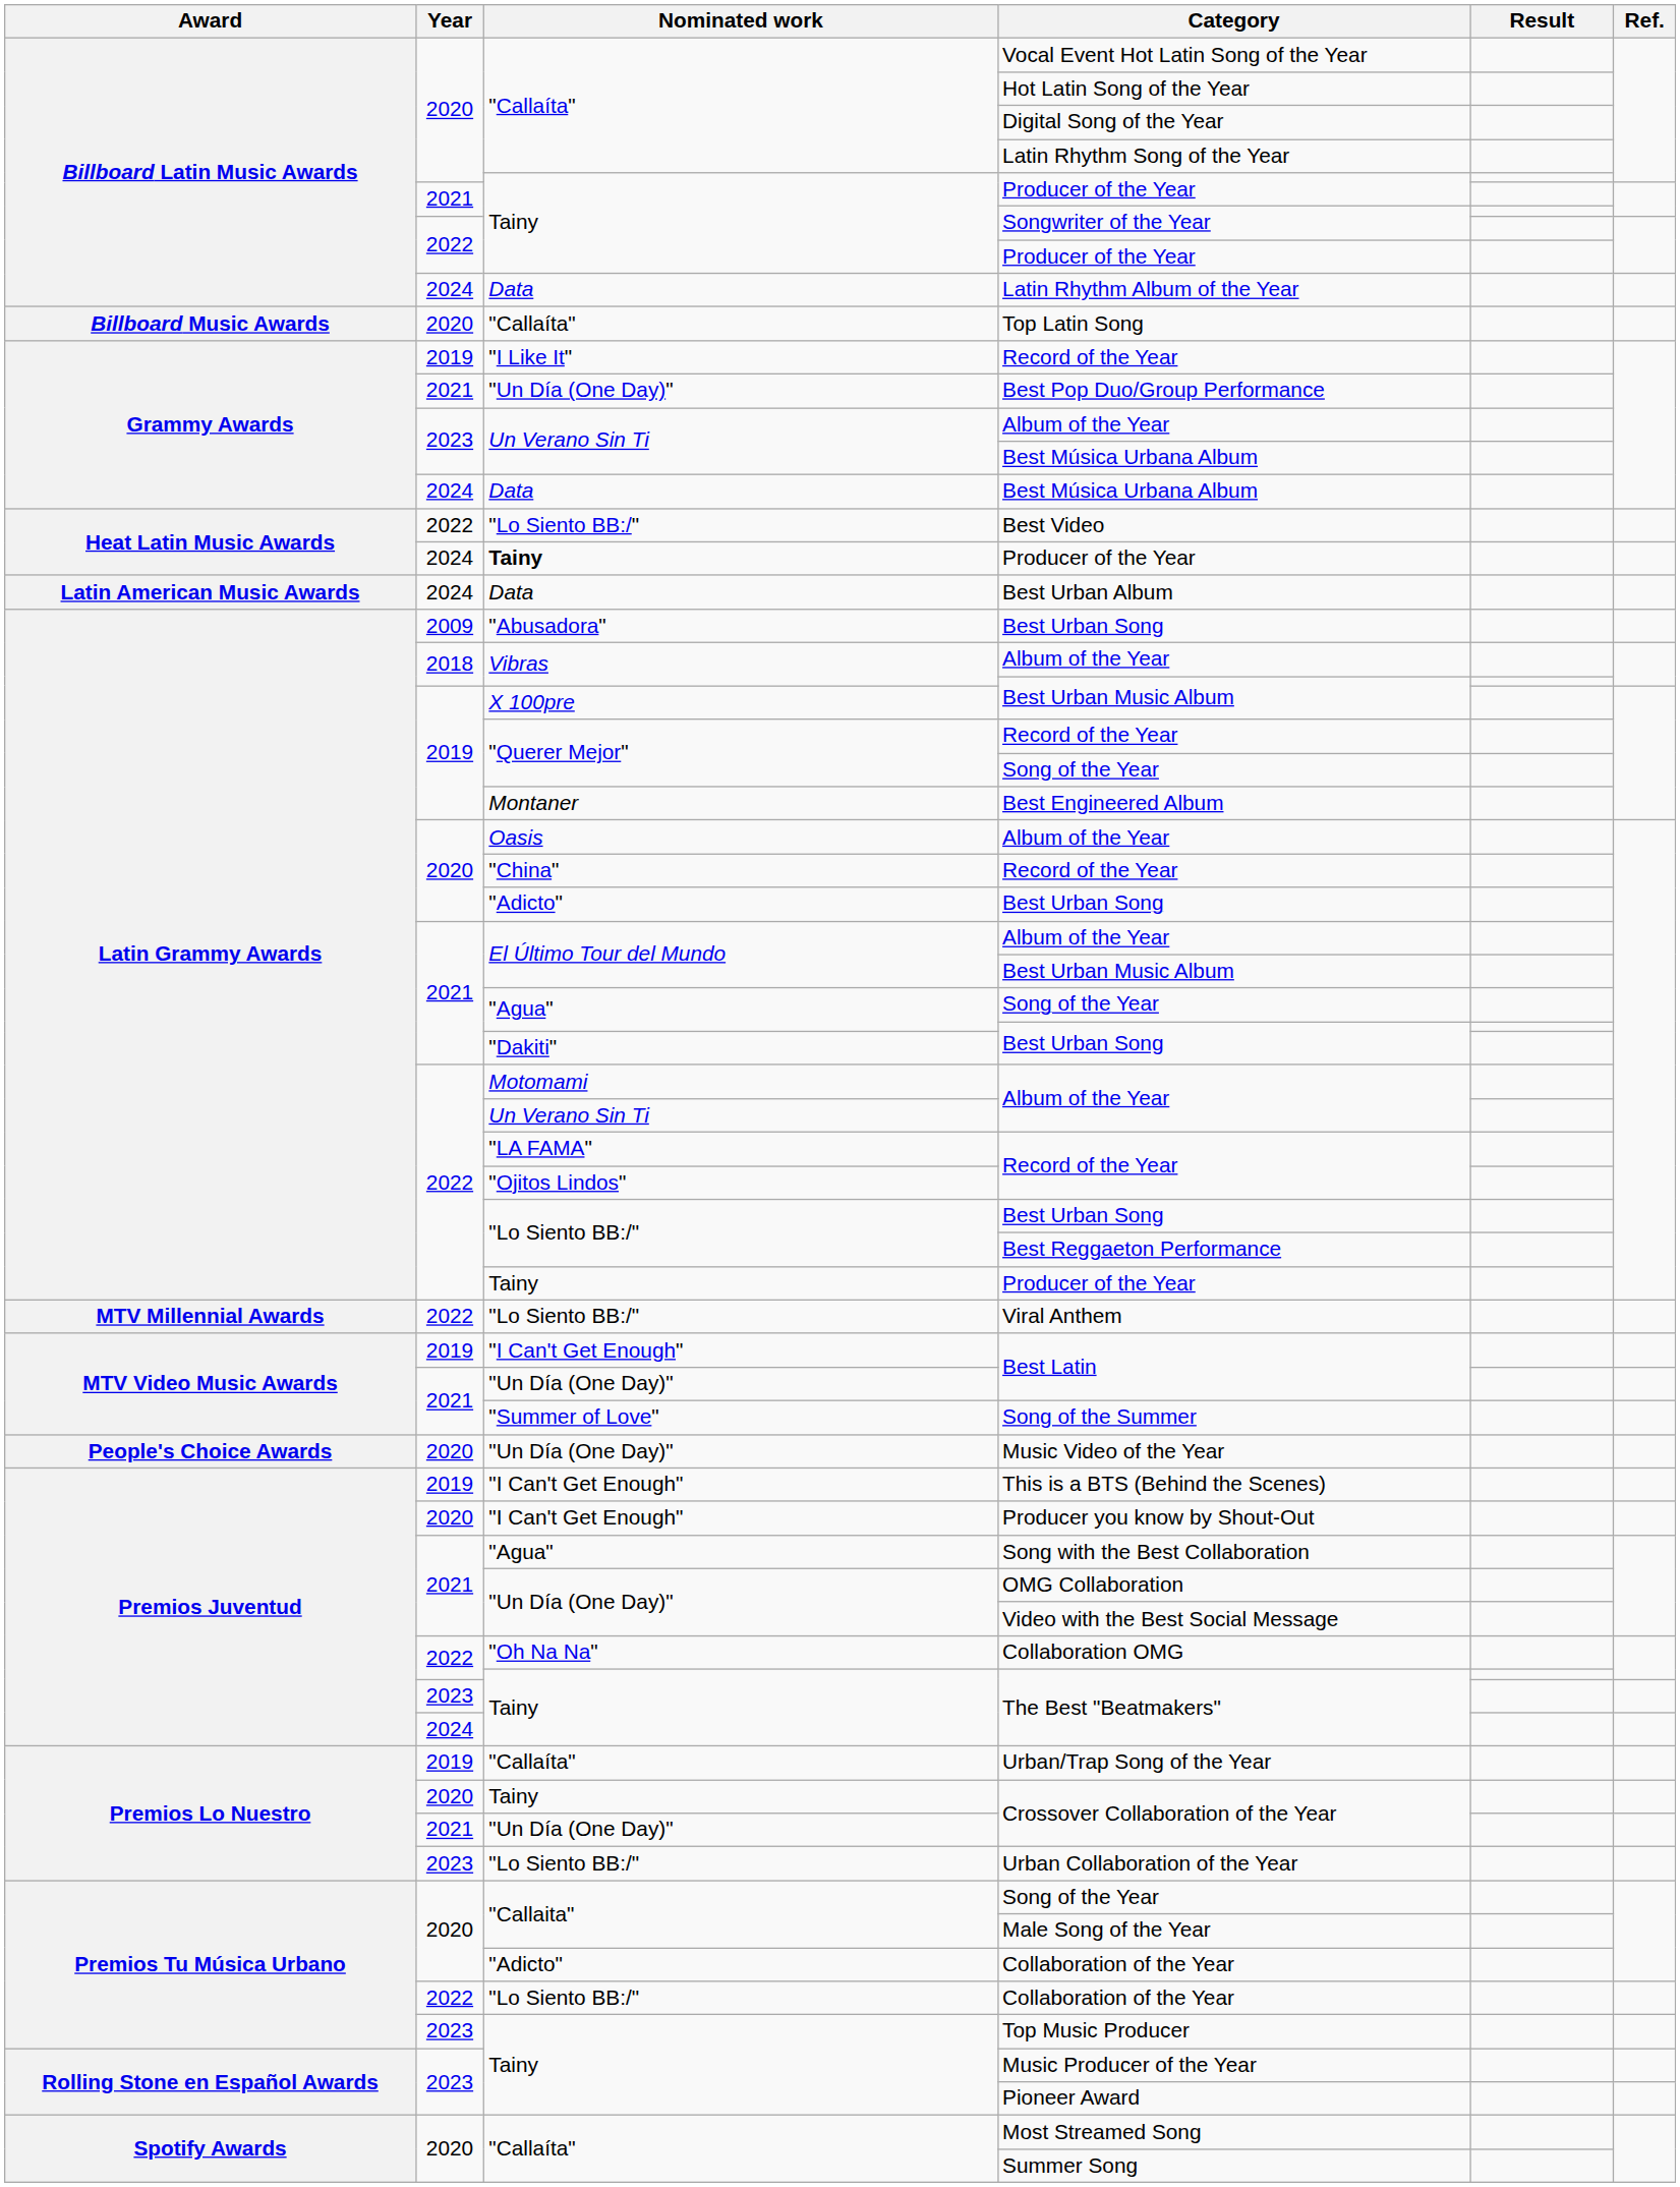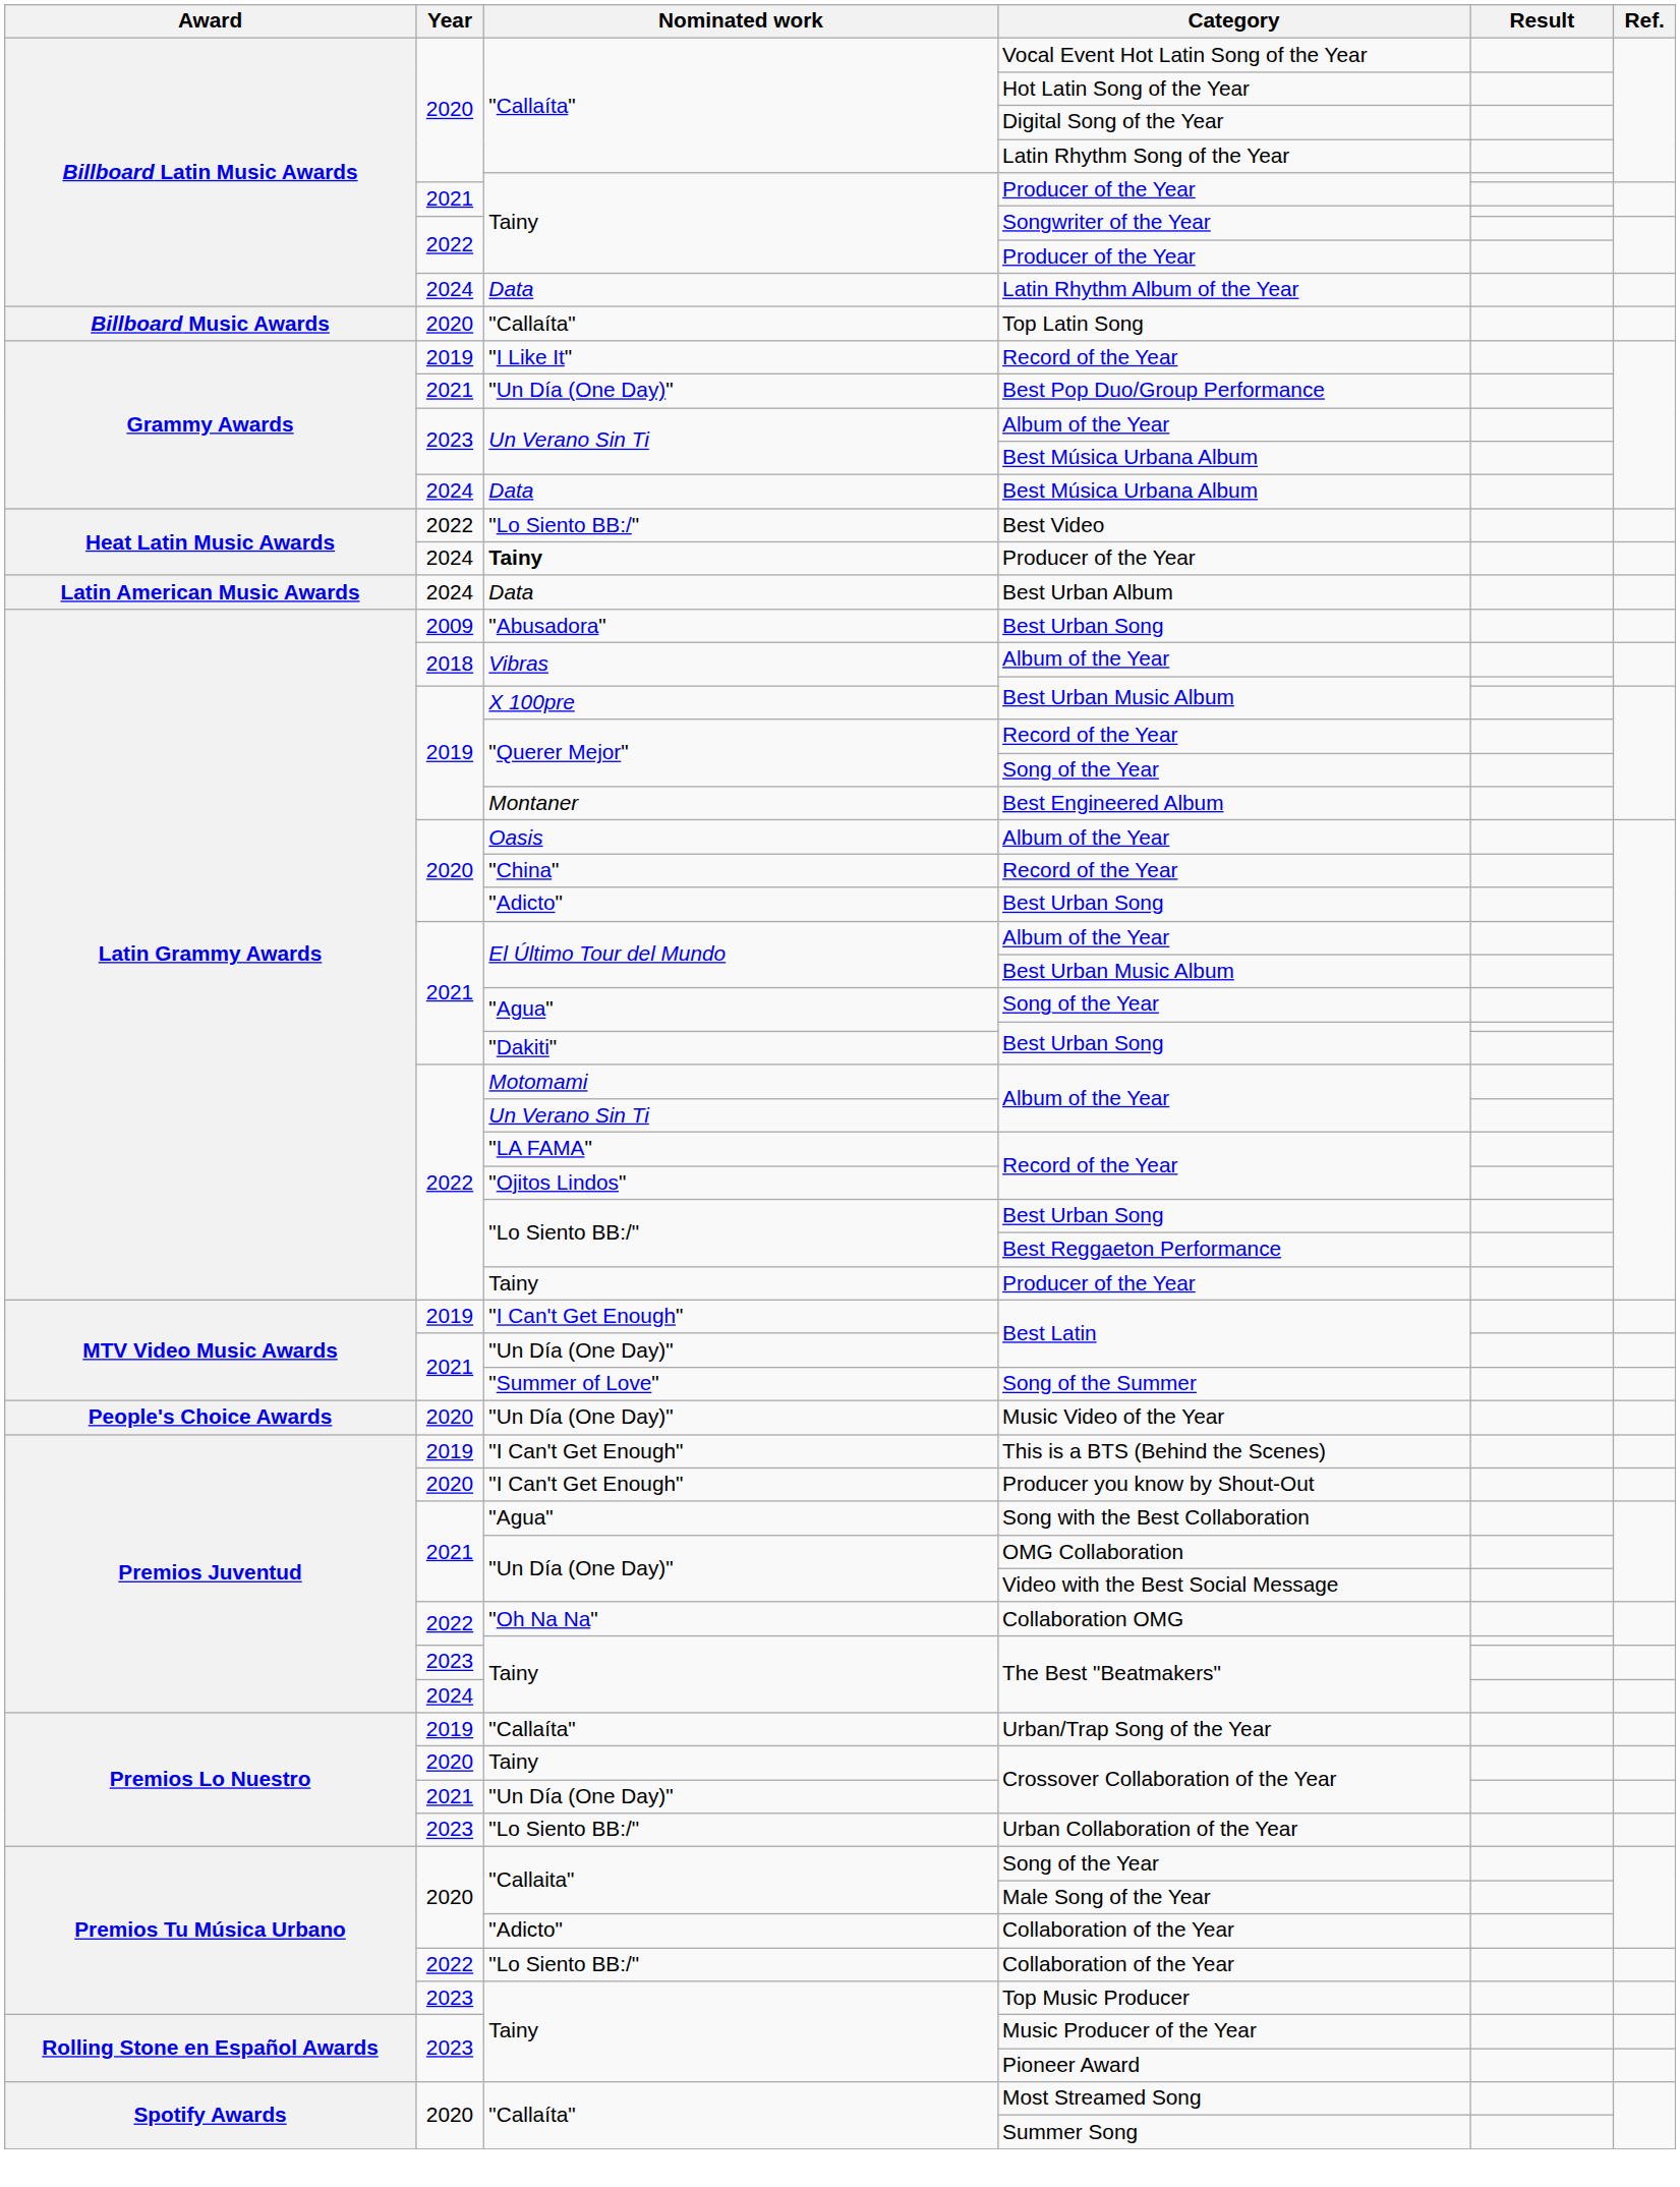 <table class="wikitable sortable plainrowheaders" style="width:100%;">
 <tr>
 <th style="width:20%;">Award</th>
 <th width=3%>Year</th>
 <th style="width:25%;">Nominated work</th>
 <th style="width:23%;">Category</th>
 <th style="width:7%;">Result</th>
 <th style="width:3%;">Ref.</th>
 </tr>
 <tr>
 <th rowspan="10" scope="row"><a href='#'><em>Billboard</em> Latin Music Awards</a></th>
 <td rowspan="5" align="center"><a href='#'>2020</a></td>
 <td rowspan="4">"<a href='#'>Callaíta</a>" </td>
 <td>Vocal Event Hot Latin Song of the Year</td>
 <td></td>
 <td rowspan="5" style="text-align:center;"></td>
 </tr>
 <tr>
 <td>Hot Latin Song of the Year</td>
 <td></td>
 </tr>
 <tr>
 <td>Digital Song of the Year</td>
 <td></td>
 </tr>
 <tr>
 <td>Latin Rhythm Song of the Year</td>
 <td></td>
 </tr>
 <tr>
 <td rowspan="5">Tainy</td>
 <td rowspan="2"><a href='#'>Producer of the Year</a></td>
 <td></td>
 </tr>
 <tr>
 <td align="center" rowspan="2"><a href='#'>2021</a></td>
 <td></td>
 <td rowspan="2" style="text-align:center;"></td>
 </tr>
 <tr>
 <td rowspan="2"><a href='#'>Songwriter of the Year</a></td>
 <td></td>
 </tr>
 <tr>
 <td rowspan="2" align="center"><a href='#'>2022</a></td>
 <td></td>
 <td rowspan="2" style="text-align:center;"><br></td>
 </tr>
 <tr>
 <td><a href='#'>Producer of the Year</a></td>
 <td></td>
 </tr>
 <tr>
 <td style="text-align:center;"><a href='#'>2024</a></td>
 <td><em><a href='#'>Data</a></em></td>
 <td><a href='#'>Latin Rhythm Album of the Year</a></td>
 <td></td>
 <td style="text-align:center;"></td>
 </tr>
 <tr>
 <th scope="row" rowspan="1"><a href='#'><em>Billboard</em> Music Awards</a></th>
 <td align="center"><a href='#'>2020</a></td>
 <td>"Callaíta" </td>
 <td>Top Latin Song</td>
 <td></td>
 <td rowspan="1" style="text-align:center;"></td>
 </tr>
 <tr>
 <th rowspan="5" scope="row"><a href='#'>Grammy Awards</a></th>
 <td align="center"><a href='#'>2019</a></td>
 <td>"<a href='#'>I Like It</a>" </td>
 <td><a href='#'>Record of the Year</a></td>
 <td></td>
 <td rowspan="5" style="text-align:center;"></td>
 </tr>
 <tr>
 <td align="center"><a href='#'>2021</a></td>
 <td>"<a href='#'>Un Día (One Day)</a>" </td>
 <td><a href='#'>Best Pop Duo/Group Performance</a></td>
 <td></td>
 </tr>
 <tr>
 <td align="center" rowspan="2"><a href='#'>2023</a></td>
 <td rowspan="2"><em><a href='#'>Un Verano Sin Ti</a></em> </td>
 <td><a href='#'>Album of the Year</a></td>
 <td></td>
 </tr>
 <tr>
 <td><a href='#'>Best Música Urbana Album</a></td>
 <td></td>
 </tr>
 <tr>
 <td align="center"><a href='#'>2024</a></td>
 <td><em><a href='#'>Data</a></em></td>
 <td><a href='#'>Best Música Urbana Album</a></td>
 <td></td>
 </tr>
 <tr>
 <th rowspan="2" scope="row"><a href='#'>Heat Latin Music Awards</a></th>
 <td align="center">2022</td>
 <td>"<a href='#'>Lo Siento BB:/</a>" </td>
 <td>Best Video</td>
 <td></td>
 <td align="center"></td>
 </tr>
 <tr>
 <td align="center">2024</td>
 <td><strong>Tainy</strong></td>
 <td>Producer of the Year</td>
 <td></td>
 <td align="center"></td>
 </tr>
 <tr>
 <th scope="row"><a href='#'>Latin American Music Awards</a></th>
 <td align="center">2024</td>
 <td><em>Data</em></td>
 <td>Best Urban Album</td>
 <td></td>
 <td style="text-align:center;"></td>
 </tr>
 <tr>
 <th scope="row" rowspan="22"><a href='#'>Latin Grammy Awards</a></th>
 <td align="center"><a href='#'>2009</a></td>
 <td>"<a href='#'>Abusadora</a>" </td>
 <td><a href='#'>Best Urban Song</a></td>
 <td></td>
 <td style="text-align:center;"></td>
 </tr>
 <tr>
 <td align="center" rowspan="2"><a href='#'>2018</a></td>
 <td rowspan="2"><em><a href='#'>Vibras</a></em> </td>
 <td><a href='#'>Album of the Year</a></td>
 <td></td>
 <td rowspan="2" style="text-align:center;"></td>
 </tr>
 <tr>
 <td rowspan="2"><a href='#'>Best Urban Music Album</a></td>
 <td></td>
 </tr>
 <tr>
 <td align="center" rowspan="4"><a href='#'>2019</a></td>
 <td><em><a href='#'>X 100pre</a></em> </td>
 <td></td>
 <td rowspan="4" style="text-align:center;"></td>
 </tr>
 <tr>
 <td rowspan="2">"<a href='#'>Querer Mejor</a>" </td>
 <td><a href='#'>Record of the Year</a></td>
 <td></td>
 </tr>
 <tr>
 <td><a href='#'>Song of the Year</a></td>
 <td></td>
 </tr>
 <tr>
 <td><em>Montaner</em> </td>
 <td><a href='#'>Best Engineered Album</a></td>
 <td></td>
 </tr>
 <tr>
 <td align="center" rowspan="3"><a href='#'>2020</a></td>
 <td><em><a href='#'>Oasis</a></em> </td>
 <td><a href='#'>Album of the Year</a></td>
 <td></td>
 <td rowspan="15" style="text-align:center;"></td>
 </tr>
 <tr>
 <td>"<a href='#'>China</a>" </td>
 <td><a href='#'>Record of the Year</a></td>
 <td></td>
 </tr>
 <tr>
 <td>"<a href='#'>Adicto</a>" </td>
 <td><a href='#'>Best Urban Song</a></td>
 <td></td>
 </tr>
 <tr>
 <td align="center" rowspan="5"><a href='#'>2021</a></td>
 <td rowspan="2"><em><a href='#'>El Último Tour del Mundo</a></em> </td>
 <td><a href='#'>Album of the Year</a></td>
 <td></td>
 </tr>
 <tr>
 <td><a href='#'>Best Urban Music Album</a></td>
 <td></td>
 </tr>
 <tr>
 <td rowspan="2">"<a href='#'>Agua</a>" </td>
 <td><a href='#'>Song of the Year</a></td>
 <td></td>
 </tr>
 <tr>
 <td rowspan="2"><a href='#'>Best Urban Song</a></td>
 <td></td>
 </tr>
 <tr>
 <td>"<a href='#'>Dakiti</a>" </td>
 <td></td>
 </tr>
 <tr>
 <td align="center" rowspan="7"><a href='#'>2022</a></td>
 <td><em><a href='#'>Motomami</a></em> </td>
 <td rowspan="2"><a href='#'>Album of the Year</a></td>
 <td></td>
 </tr>
 <tr>
 <td><em><a href='#'>Un Verano Sin Ti</a></em> </td>
 <td></td>
 </tr>
 <tr>
 <td>"<a href='#'>LA FAMA</a>" </td>
 <td rowspan="2"><a href='#'>Record of the Year</a></td>
 <td></td>
 </tr>
 <tr>
 <td>"<a href='#'>Ojitos Lindos</a>" </td>
 <td></td>
 </tr>
 <tr>
 <td rowspan="2">"Lo Siento BB:/" </td>
 <td><a href='#'>Best Urban Song</a></td>
 <td></td>
 </tr>
 <tr>
 <td><a href='#'>Best Reggaeton Performance</a></td>
 <td></td>
 </tr>
 <tr>
 <td>Tainy</td>
 <td><a href='#'>Producer of the Year</a></td>
 <td></td>
 </tr>
 <tr>
-<th rowspan="1" scope="row"><a href='#'>MTV Millennial Awards</a></th>
-<td align="center"><a href='#'>2022</a></td>
-<td>"Lo Siento BB:/" </td>
-<td>Viral Anthem</td>
-<td></td>
-<td style="text-align:center;"></td>
-</tr>
-<tr>
 <th scope="row" rowspan="3"><a href='#'>MTV Video Music Awards</a></th>
 <td align="center"><a href='#'>2019</a></td>
 <td>"<a href='#'>I Can't Get Enough</a>" </td>
 <td rowspan="2"><a href='#'>Best Latin</a></td>
 <td></td>
 <td style="text-align:center;"></td>
 </tr>
 <tr>
 <td align="center" rowspan="2"><a href='#'>2021</a></td>
 <td>"Un Día (One Day)" </td>
 <td></td>
 <td style="text-align:center;"></td>
 </tr>
 <tr>
 <td>"<a href='#'>Summer of Love</a>" </td>
 <td><a href='#'>Song of the Summer</a></td>
 <td></td>
 <td align=center></td>
 </tr>
 <tr>
 <th scope="row"><a href='#'>People's Choice Awards</a></th>
 <td align="center"><a href='#'>2020</a></td>
 <td>"Un Día (One Day)" </td>
 <td>Music Video of the Year</td>
 <td></td>
 <td style="text-align:center;"></td>
 </tr>
 <tr>
 <th rowspan="9" scope="row"><a href='#'>Premios Juventud</a></th>
 <td align="center"><a href='#'>2019</a></td>
 <td>"I Can't Get Enough" </td>
 <td>This is a BTS (Behind the Scenes)</td>
 <td></td>
 <td style="text-align:center;"></td>
 </tr>
 <tr>
 <td align="center"><a href='#'>2020</a></td>
 <td>"I Can't Get Enough" </td>
 <td>Producer you know by Shout-Out</td>
 <td></td>
 <td style="text-align:center;"></td>
 </tr>
 <tr>
 <td align="center" rowspan="3"><a href='#'>2021</a></td>
 <td>"Agua" </td>
 <td>Song with the Best Collaboration</td>
 <td></td>
 <td rowspan="3" style="text-align:center;"></td>
 </tr>
 <tr>
 <td rowspan="2">"Un Día (One Day)" </td>
 <td>OMG Collaboration</td>
 <td></td>
 </tr>
 <tr>
 <td>Video with the Best Social Message</td>
 <td></td>
 </tr>
 <tr>
 <td align="center" rowspan="2"><a href='#'>2022</a></td>
 <td>"<a href='#'>Oh Na Na</a>" </td>
 <td>Collaboration OMG</td>
 <td></td>
 <td align="center" rowspan="2"></td>
 </tr>
 <tr>
 <td rowspan="3">Tainy</td>
 <td rowspan="3">The Best "Beatmakers"</td>
 <td></td>
 </tr>
 <tr>
 <td align="center"><a href='#'>2023</a></td>
 <td></td>
 <td align="center"></td>
 </tr>
 <tr>
 <td align="center"><a href='#'>2024</a></td>
 <td></td>
 <td align="center"></td>
 </tr>
 <tr>
 <th rowspan="4" scope="row"><a href='#'>Premios Lo Nuestro</a></th>
 <td align="center"><a href='#'>2019</a></td>
 <td>"Callaíta" </td>
 <td>Urban/Trap Song of the Year</td>
 <td></td>
 <td style="text-align:center;"></td>
 </tr>
 <tr>
 <td align="center"><a href='#'>2020</a></td>
 <td>Tainy</td>
 <td rowspan="2">Crossover Collaboration of the Year</td>
 <td></td>
 <td style="text-align:center;"></td>
 </tr>
 <tr>
 <td align="center"><a href='#'>2021</a></td>
 <td>"Un Día (One Day)" </td>
 <td></td>
 <td style="text-align:center;"></td>
 </tr>
 <tr>
 <td align="center"><a href='#'>2023</a></td>
 <td>"Lo Siento BB:/" </td>
 <td>Urban Collaboration of the Year</td>
 <td></td>
 <td style="text-align:center;"></td>
 </tr>
 <tr>
 <th rowspan="5" scope="row"><a href='#'>Premios Tu Música Urbano</a></th>
 <td rowspan="3" align="center">2020</td>
 <td rowspan="2">"Callaita" </td>
 <td>Song of the Year</td>
 <td></td>
 <td rowspan="3" style="text-align:center;"></td>
 </tr>
 <tr>
 <td>Male Song of the Year</td>
 <td></td>
 </tr>
 <tr>
 <td>"Adicto" </td>
 <td>Collaboration of the Year</td>
 <td></td>
 </tr>
 <tr>
 <td align="center"><a href='#'>2022</a></td>
 <td>"Lo Siento BB:/" </td>
 <td>Collaboration of the Year</td>
 <td></td>
 <td align="center"></td>
 </tr>
 <tr>
 <td align="center"><a href='#'>2023</a></td>
 <td rowspan="3">Tainy</td>
 <td>Top Music Producer</td>
 <td></td>
 <td align="center"></td>
 </tr>
 <tr>
 <th rowspan="2" scope="row"><a href='#'>Rolling Stone en Español Awards</a></th>
 <td rowspan="2" align="center"><a href='#'>2023</a></td>
 <td>Music Producer of the Year</td>
 <td></td>
 <td align="center"></td>
 </tr>
 <tr>
 <td>Pioneer Award</td>
 <td></td>
 <td align="center"></td>
 </tr>
 <tr>
 <th scope="row" rowspan="2"><a href='#'>Spotify Awards</a></th>
 <td rowspan="2" align="center">2020</td>
 <td rowspan="2">"Callaíta" </td>
 <td>Most Streamed Song</td>
 <td></td>
 <td rowspan="2" style="text-align:center;"></td>
 </tr>
 <tr>
 <td>Summer Song</td>
 <td></td>
 </tr>
 <tr>
 </tr>
 </table>
